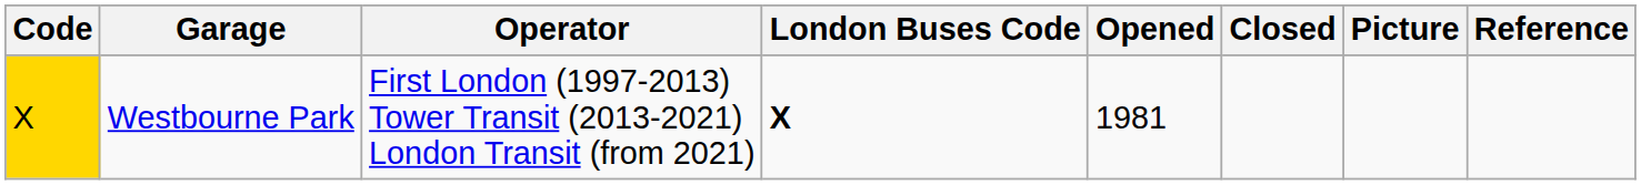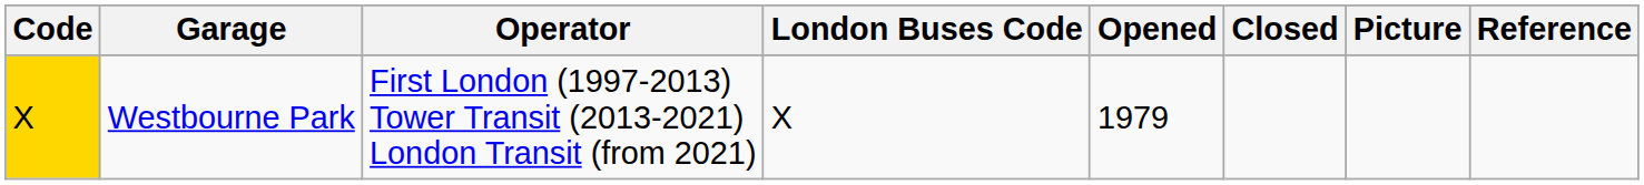 <table class="wikitable">
 <tr>
 <th>Code</th>
 <th>Garage</th>
 <th>Operator</th>
 <th>London Buses Code</th>
 <th>Opened</th>
 <th>Closed</th>
 <th>Picture</th>
 <th>Reference</th>
 </tr>
 <tr>
 <td style="background: gold;">X</td>
 <td><a href='#'>Westbourne Park</a></td>
 <td><a href='#'>First London</a> (1997-2013)<br><a href='#'>Tower Transit</a> (2013-2021)<br><a href='#'>London Transit</a> (from 2021)</td>
-<td><strong>X</strong></td>
-<td>1981</td>
+<td>X</td>
+<td>1979</td>
 <td></td>
 <td></td>
 <td></td>
 </tr>
 </table>
